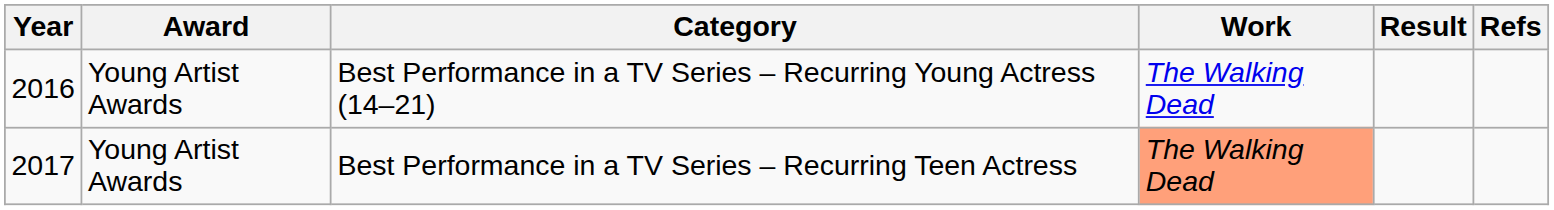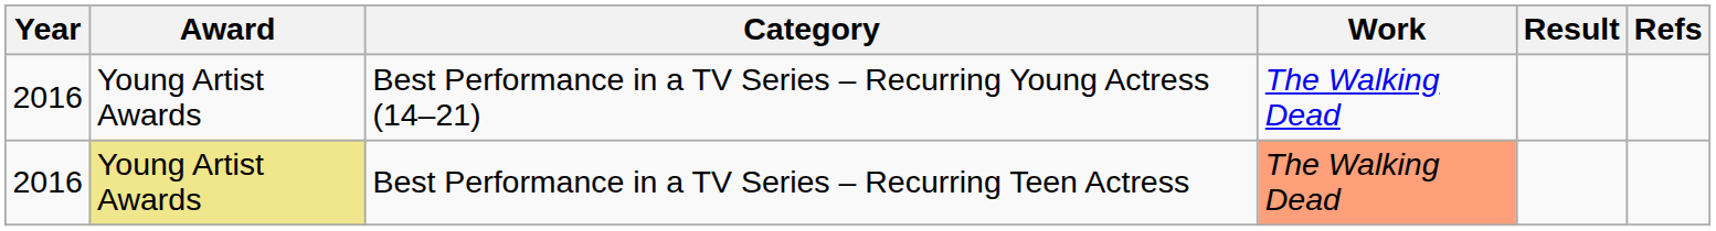 <table class="wikitable">
 <tr>
 <th>Year</th>
 <th>Award</th>
 <th>Category</th>
 <th>Work</th>
 <th>Result</th>
 <th>Refs</th>
 </tr>
 <tr>
 <td>2016</td>
 <td>Young Artist Awards</td>
 <td>Best Performance in a TV Series – Recurring Young Actress (14–21)</td>
 <td><em><a href='#'>The Walking Dead</a></em></td>
 <td></td>
 <td style="text-align:center;"></td>
 </tr>
 <tr>
-<td>2017</td>
-<td>Young Artist Awards</td>
+<td>2016</td>
+<td style="background: khaki;">Young Artist Awards</td>
 <td>Best Performance in a TV Series – Recurring Teen Actress</td>
 <td style="background: lightsalmon;"><em>The Walking Dead</em></td>
 <td></td>
 <td style="text-align:center;"></td>
 </tr>
 </table>
